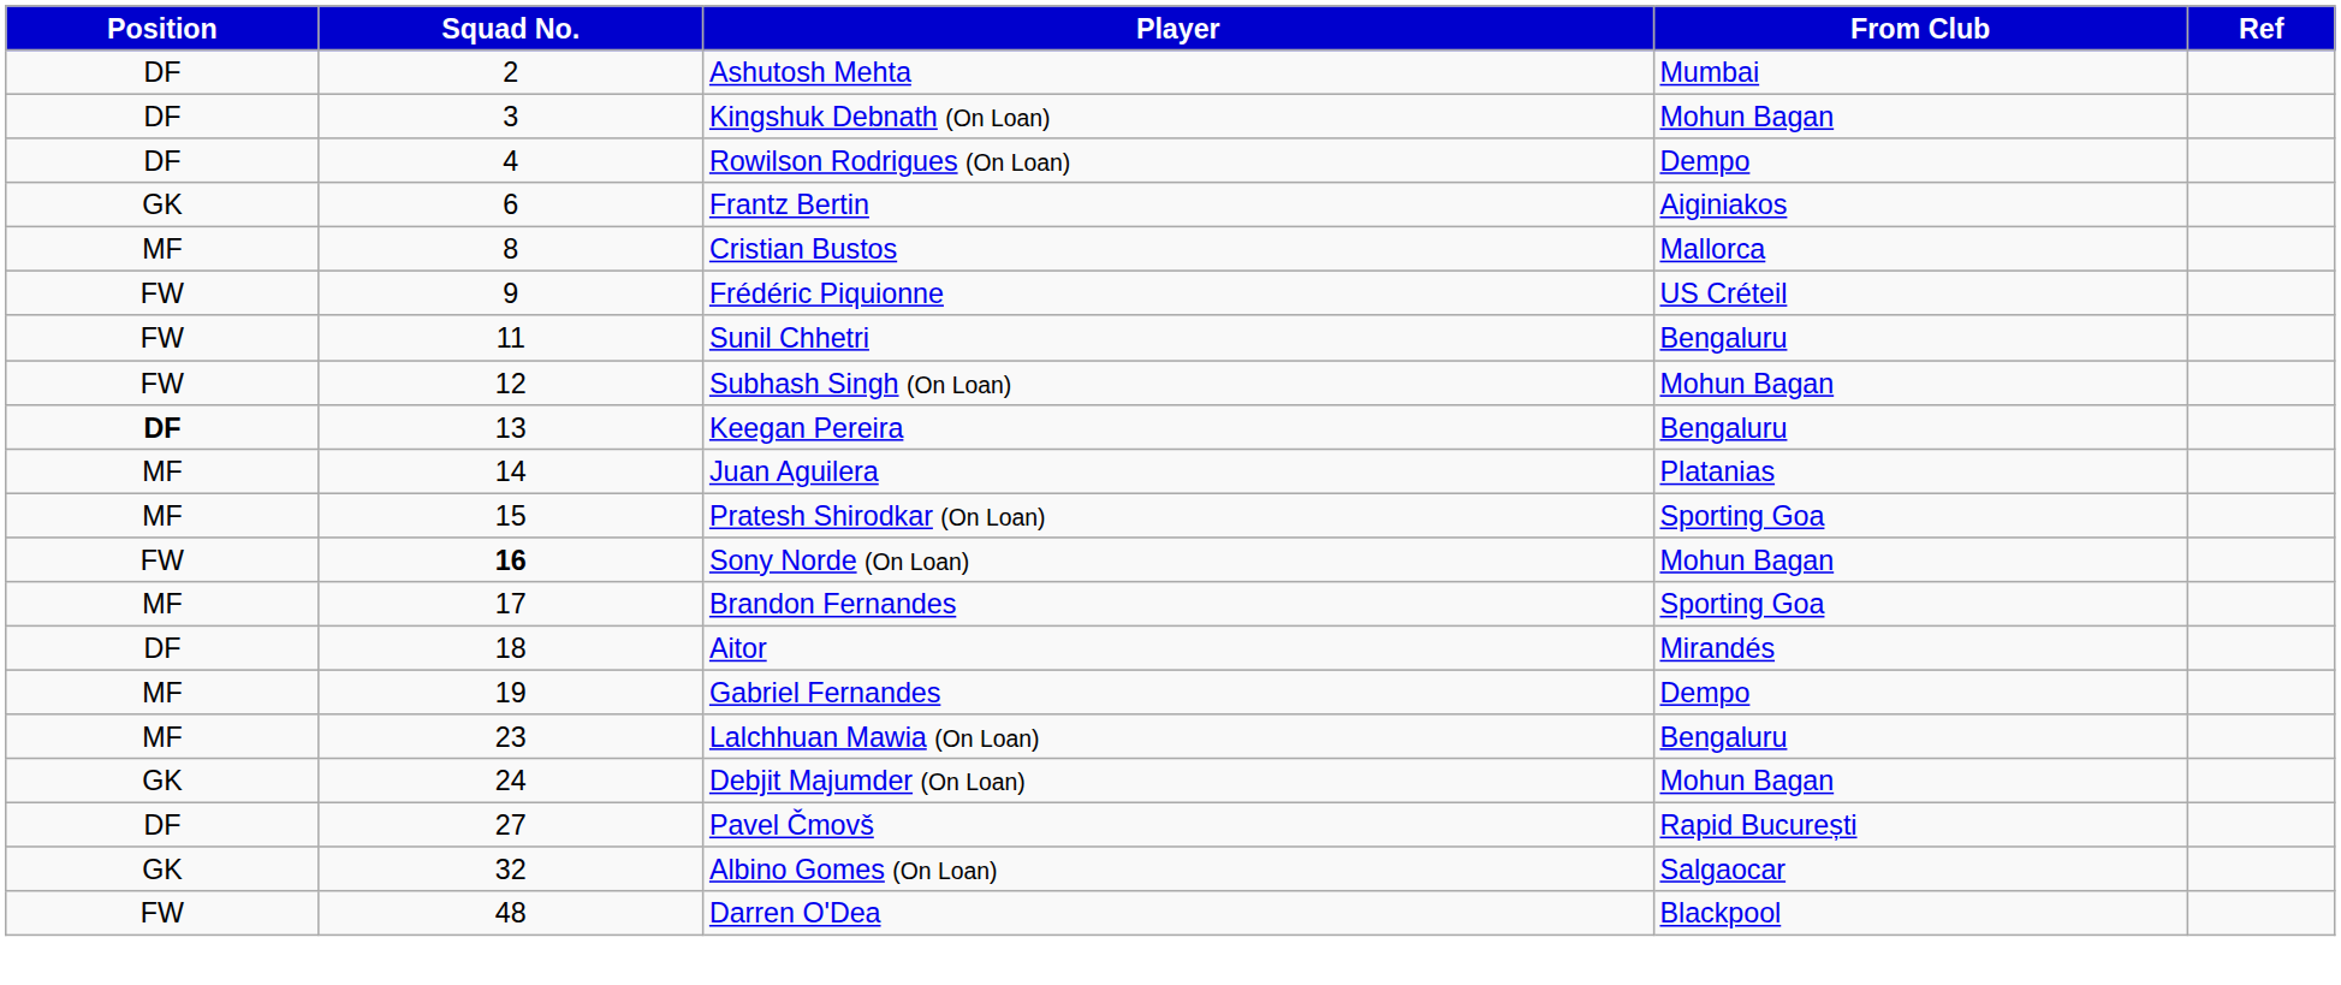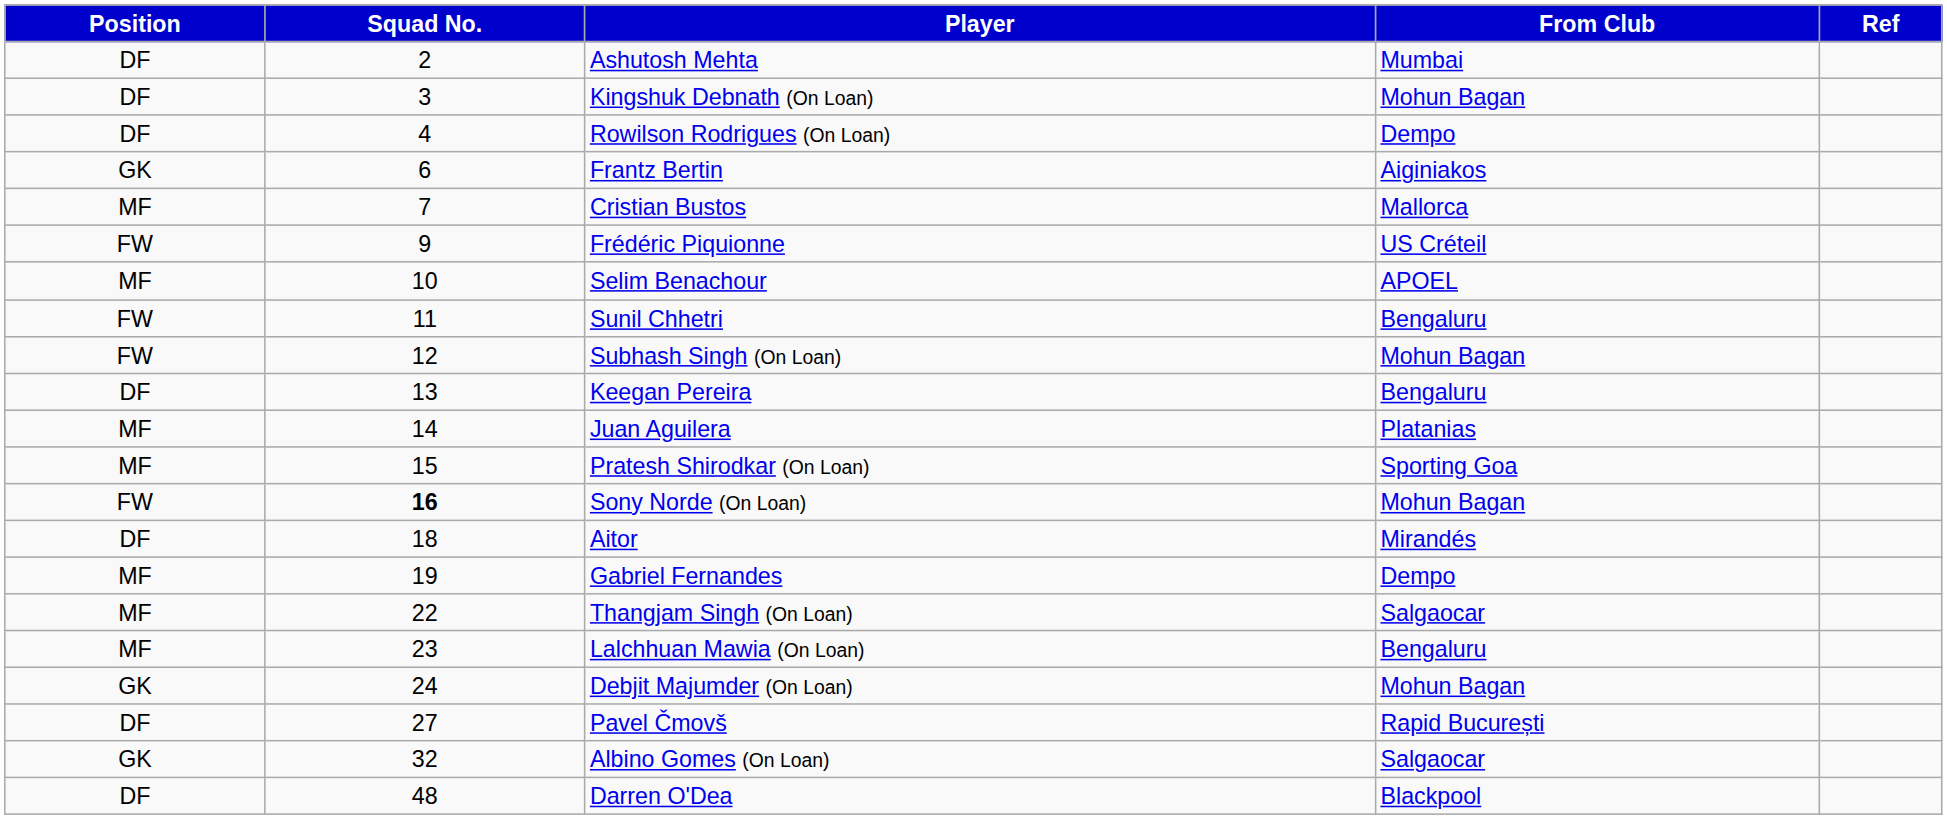 <table class="wikitable sortable" style="text-align:center; font-size:95%; width:80%">
 <tr>
 <th style="background:#0000CD; color:white; text-align:center">Position</th>
 <th style="background:#0000CD; color:white; text-align:center">Squad No.</th>
 <th style="background:#0000CD; color:white; text-align:center">Player</th>
 <th style="background:#0000CD; color:white; text-align:center">From Club</th>
 <th style="background:#0000CD; color:white; text-align:center">Ref</th>
 </tr>
 <tr>
 <td style="text-align:center;">DF</td>
 <td style="text-align:center;">2</td>
 <td style="text-align:left;"> <a href='#'>Ashutosh Mehta</a></td>
 <td style="text-align:left;"> <a href='#'>Mumbai</a></td>
 <td style="text-align:left;"></td>
 </tr>
 <tr>
 <td style="text-align:center;">DF</td>
 <td style="text-align:center;">3</td>
 <td style="text-align:left;"> <a href='#'>Kingshuk Debnath</a>  <small>(On Loan)</small></td>
 <td style="text-align:left;"> <a href='#'>Mohun Bagan</a></td>
 <td style="text-align:left;"></td>
 </tr>
 <tr>
 <td style="text-align:center;">DF</td>
 <td style="text-align:center;">4</td>
 <td style="text-align:left;"> <a href='#'>Rowilson Rodrigues</a>  <small>(On Loan)</small></td>
 <td style="text-align:left;"> <a href='#'>Dempo</a></td>
 <td style="text-align:left;"></td>
 </tr>
 <tr>
 <td style="text-align:center;">GK</td>
 <td style="text-align:center;">6</td>
 <td style="text-align:left;"> <a href='#'>Frantz Bertin</a></td>
 <td style="text-align:left;"> <a href='#'>Aiginiakos</a></td>
 <td style="text-align:left;"></td>
 </tr>
 <tr>
 <td style="text-align:center;">MF</td>
-<td style="text-align:center;">8</td>
+<td style="text-align:center;">7</td>
 <td style="text-align:left;"> <a href='#'>Cristian Bustos</a></td>
 <td style="text-align:left;"> <a href='#'>Mallorca</a></td>
 <td style="text-align:left;"></td>
 </tr>
 <tr>
 <td style="text-align:center;">FW</td>
 <td style="text-align:center;">9</td>
 <td style="text-align:left;"> <a href='#'>Frédéric Piquionne</a></td>
 <td style="text-align:left;"> <a href='#'>US Créteil</a></td>
+<td style="text-align:left;"></td>
+</tr>
+<tr>
+<td style="text-align:center;">MF</td>
+<td style="text-align:center;">10</td>
+<td style="text-align:left;"> <a href='#'>Selim Benachour</a></td>
+<td style="text-align:left;"> <a href='#'>APOEL</a></td>
 <td style="text-align:left;"></td>
 </tr>
 <tr>
 <td style="text-align:center;">FW</td>
 <td style="text-align:center;">11</td>
 <td style="text-align:left;"> <a href='#'>Sunil Chhetri</a></td>
 <td style="text-align:left;"> <a href='#'>Bengaluru</a></td>
 <td style="text-align:left;"></td>
 </tr>
 <tr>
 <td style="text-align:center;">FW</td>
 <td style="text-align:center;">12</td>
 <td style="text-align:left;"> <a href='#'>Subhash Singh</a>  <small>(On Loan)</small></td>
 <td style="text-align:left;"> <a href='#'>Mohun Bagan</a></td>
 <td style="text-align:left;"></td>
 </tr>
 <tr>
-<td style="text-align:center;"><strong>DF</strong></td>
+<td style="text-align:center;">DF</td>
 <td style="text-align:center;">13</td>
 <td style="text-align:left;"> <a href='#'>Keegan Pereira</a></td>
 <td style="text-align:left;"> <a href='#'>Bengaluru</a></td>
 <td style="text-align:left;"></td>
 </tr>
 <tr>
 <td style="text-align:center;">MF</td>
 <td style="text-align:center;">14</td>
 <td style="text-align:left;"> <a href='#'>Juan Aguilera</a></td>
 <td style="text-align:left;"> <a href='#'>Platanias</a></td>
 <td style="text-align:left;"></td>
 </tr>
 <tr>
 <td style="text-align:center;">MF</td>
 <td style="text-align:center;">15</td>
 <td style="text-align:left;"> <a href='#'>Pratesh Shirodkar</a>  <small>(On Loan)</small></td>
 <td style="text-align:left;"> <a href='#'>Sporting Goa</a></td>
 <td style="text-align:left;"></td>
 </tr>
 <tr>
 <td style="text-align:center;">FW</td>
 <td style="text-align:center;"><strong>16</strong></td>
 <td style="text-align:left;"> <a href='#'>Sony Norde</a>  <small>(On Loan)</small></td>
 <td style="text-align:left;"> <a href='#'>Mohun Bagan</a></td>
 <td style="text-align:left;"></td>
 </tr>
 <tr>
-<td style="text-align:center;">MF</td>
-<td style="text-align:center;">17</td>
-<td style="text-align:left;"> <a href='#'>Brandon Fernandes</a></td>
-<td style="text-align:left;"> <a href='#'>Sporting Goa</a></td>
-<td style="text-align:left;"></td>
-</tr>
-<tr>
 <td style="text-align:center;">DF</td>
 <td style="text-align:center;">18</td>
 <td style="text-align:left;"> <a href='#'>Aitor</a></td>
 <td style="text-align:left;"> <a href='#'>Mirandés</a></td>
 <td style="text-align:left;"></td>
 </tr>
 <tr>
 <td style="text-align:center;">MF</td>
 <td style="text-align:center;">19</td>
 <td style="text-align:left;"> <a href='#'>Gabriel Fernandes</a></td>
 <td style="text-align:left;"> <a href='#'>Dempo</a></td>
+<td style="text-align:left;"></td>
+</tr>
+<tr>
+<td style="text-align:center;">MF</td>
+<td style="text-align:center;">22</td>
+<td style="text-align:left;"> <a href='#'>Thangjam Singh</a>  <small>(On Loan)</small></td>
+<td style="text-align:left;"> <a href='#'>Salgaocar</a></td>
 <td style="text-align:left;"></td>
 </tr>
 <tr>
 <td style="text-align:center;">MF</td>
 <td style="text-align:center;">23</td>
 <td style="text-align:left;"> <a href='#'>Lalchhuan Mawia</a>  <small>(On Loan)</small></td>
 <td style="text-align:left;"> <a href='#'>Bengaluru</a></td>
 <td style="text-align:left;"></td>
 </tr>
 <tr>
 <td style="text-align:center;">GK</td>
 <td style="text-align:center;">24</td>
 <td style="text-align:left;"> <a href='#'>Debjit Majumder</a>  <small>(On Loan)</small></td>
 <td style="text-align:left;"> <a href='#'>Mohun Bagan</a></td>
 <td style="text-align:left;"></td>
 </tr>
 <tr>
 <td style="text-align:center;">DF</td>
 <td style="text-align:center;">27</td>
 <td style="text-align:left;"> <a href='#'>Pavel Čmovš</a></td>
 <td style="text-align:left;"> <a href='#'>Rapid București</a></td>
 <td style="text-align:left;"></td>
 </tr>
 <tr>
 <td style="text-align:center;">GK</td>
 <td style="text-align:center;">32</td>
 <td style="text-align:left;"> <a href='#'>Albino Gomes</a>  <small>(On Loan)</small></td>
 <td style="text-align:left;"> <a href='#'>Salgaocar</a></td>
 <td style="text-align:left;"></td>
 </tr>
 <tr>
-<td style="text-align:center;">FW</td>
+<td style="text-align:center;">DF</td>
 <td style="text-align:center;">48</td>
 <td style="text-align:left;"> <a href='#'>Darren O'Dea</a></td>
 <td style="text-align:left;"> <a href='#'>Blackpool</a></td>
 <td style="text-align:left;"></td>
 </tr>
 </table>
